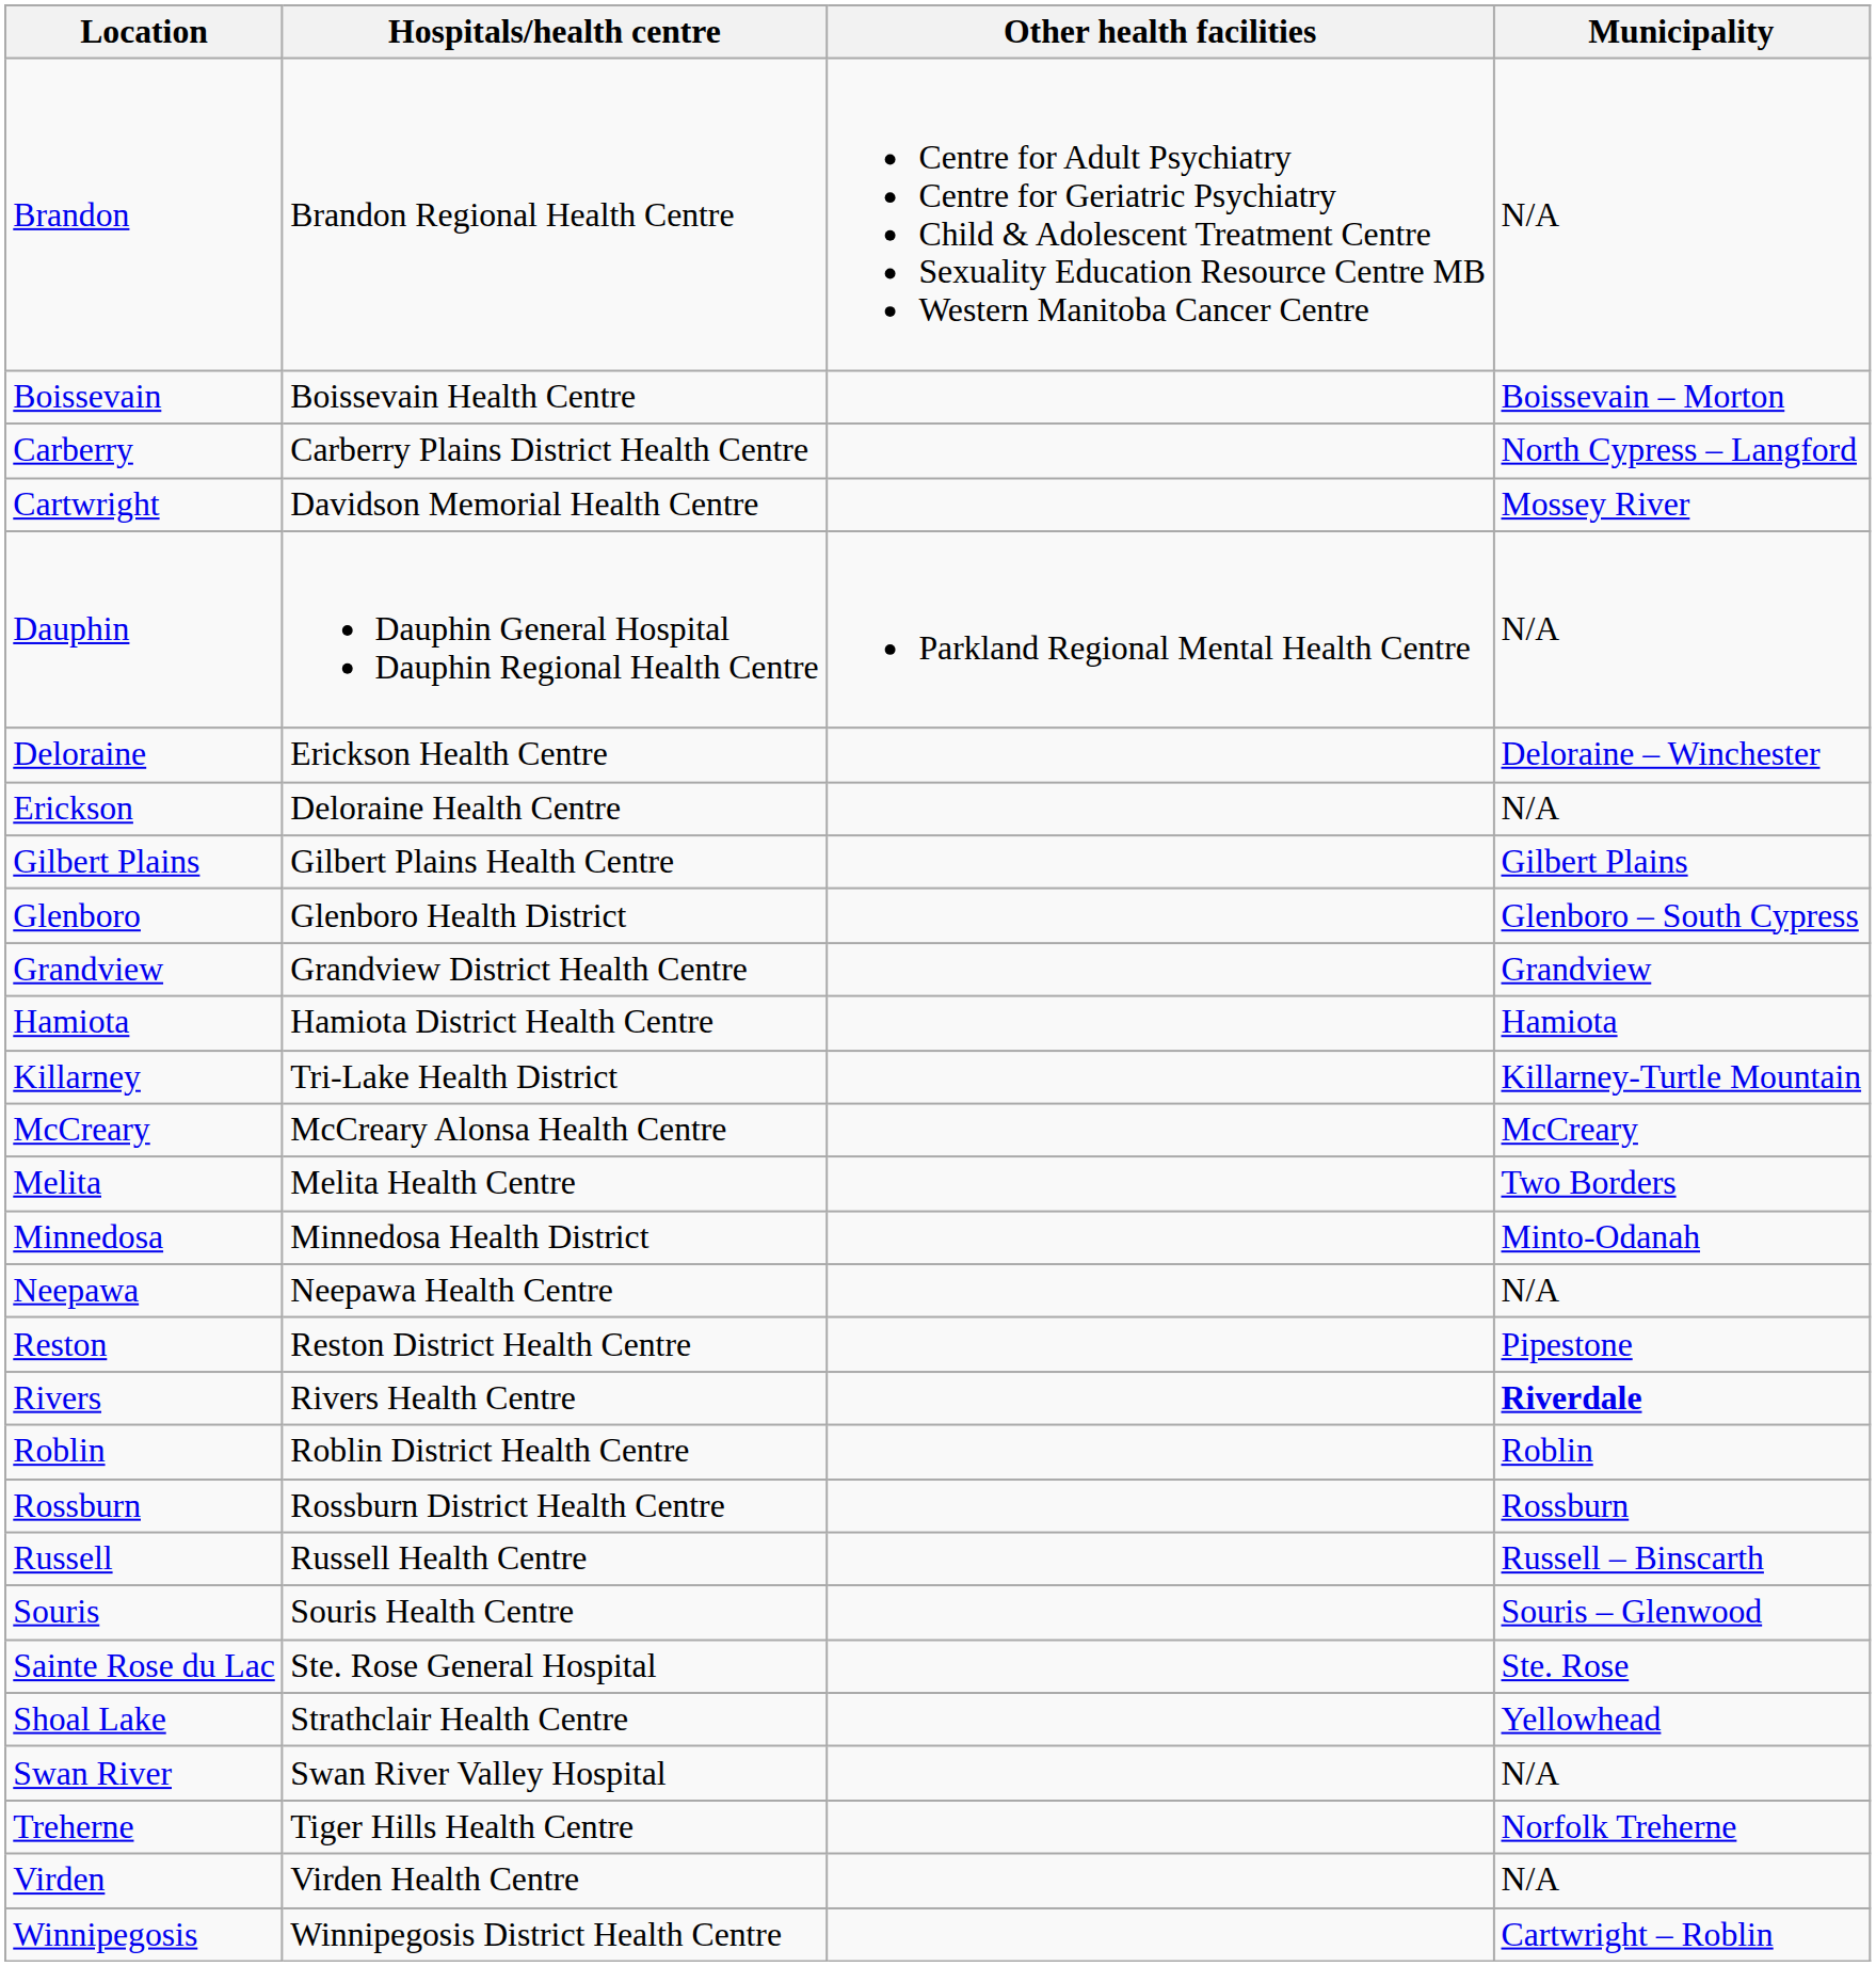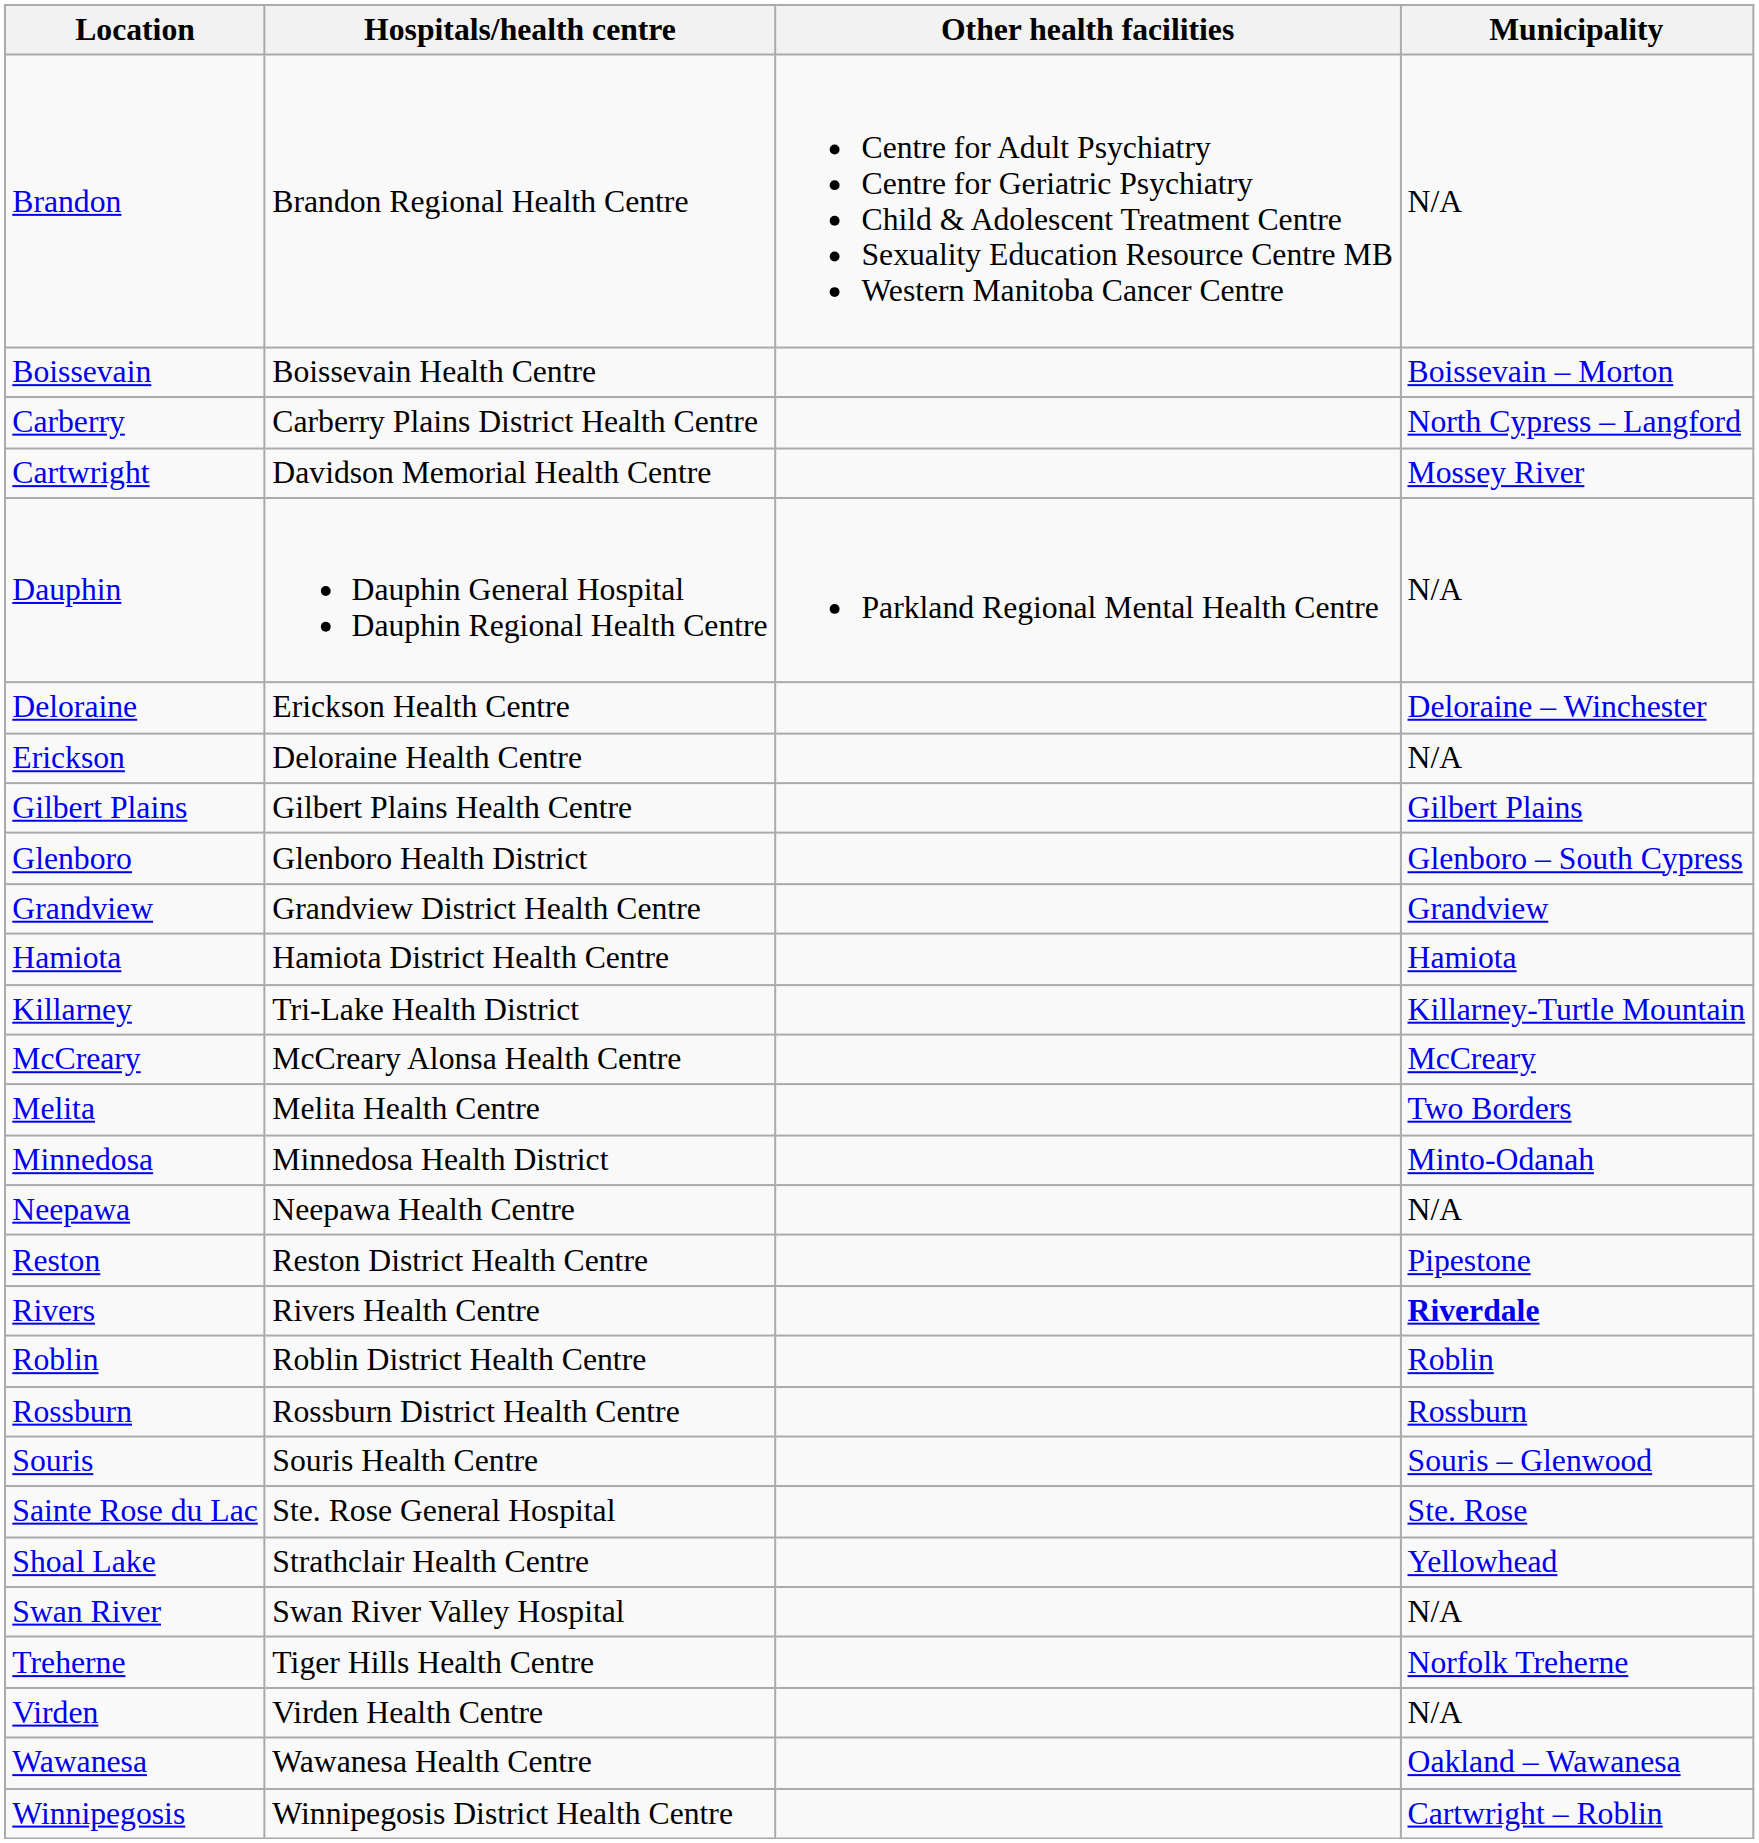 <table class="wikitable">
 <tr>
 <th>Location</th>
 <th>Hospitals/health centre</th>
 <th>Other health facilities</th>
 <th>Municipality</th>
 </tr>
 <tr>
 <td><a href='#'>Brandon</a></td>
 <td>Brandon Regional Health Centre</td>
 <td><br><ul><li>Centre for Adult Psychiatry</li><li>Centre for Geriatric Psychiatry</li><li>Child & Adolescent Treatment Centre</li><li>Sexuality Education Resource Centre MB</li><li>Western Manitoba Cancer Centre</li></ul></td>
 <td>N/A</td>
 </tr>
 <tr>
 <td><a href='#'>Boissevain</a></td>
 <td>Boissevain Health Centre</td>
 <td></td>
 <td><a href='#'>Boissevain – Morton</a></td>
 </tr>
 <tr>
 <td><a href='#'>Carberry</a></td>
 <td>Carberry Plains District Health Centre</td>
 <td></td>
 <td><a href='#'>North Cypress – Langford</a></td>
 </tr>
 <tr>
 <td><a href='#'>Cartwright</a></td>
 <td>Davidson Memorial Health Centre</td>
 <td></td>
 <td><a href='#'>Mossey River</a></td>
 </tr>
 <tr>
 <td><a href='#'>Dauphin</a></td>
 <td><br><ul><li>Dauphin General Hospital</li><li>Dauphin Regional Health Centre</li></ul></td>
 <td><br><ul><li>Parkland Regional Mental Health Centre</li></ul></td>
 <td>N/A</td>
 </tr>
 <tr>
 <td><a href='#'>Deloraine</a></td>
 <td>Erickson Health Centre</td>
 <td></td>
 <td><a href='#'>Deloraine – Winchester</a></td>
 </tr>
 <tr>
 <td><a href='#'>Erickson</a></td>
 <td>Deloraine Health Centre</td>
 <td></td>
 <td>N/A</td>
 </tr>
 <tr>
 <td><a href='#'>Gilbert Plains</a></td>
 <td>Gilbert Plains Health Centre</td>
 <td></td>
 <td><a href='#'>Gilbert Plains</a></td>
 </tr>
 <tr>
 <td><a href='#'>Glenboro</a></td>
 <td>Glenboro Health District</td>
 <td></td>
 <td><a href='#'>Glenboro – South Cypress</a></td>
 </tr>
 <tr>
 <td><a href='#'>Grandview</a></td>
 <td>Grandview District Health Centre</td>
 <td></td>
 <td><a href='#'>Grandview</a></td>
 </tr>
 <tr>
 <td><a href='#'>Hamiota</a></td>
 <td>Hamiota District Health Centre</td>
 <td></td>
 <td><a href='#'>Hamiota</a></td>
 </tr>
 <tr>
 <td><a href='#'>Killarney</a></td>
 <td>Tri-Lake Health District</td>
 <td></td>
 <td><a href='#'>Killarney-Turtle Mountain</a></td>
 </tr>
 <tr>
 <td><a href='#'>McCreary</a></td>
 <td>McCreary Alonsa Health Centre</td>
 <td></td>
 <td><a href='#'>McCreary</a></td>
 </tr>
 <tr>
 <td><a href='#'>Melita</a></td>
 <td>Melita Health Centre</td>
 <td></td>
 <td><a href='#'>Two Borders</a></td>
 </tr>
 <tr>
 <td><a href='#'>Minnedosa</a></td>
 <td>Minnedosa Health District</td>
 <td></td>
 <td><a href='#'>Minto-Odanah</a></td>
 </tr>
 <tr>
 <td><a href='#'>Neepawa</a></td>
 <td>Neepawa Health Centre</td>
 <td></td>
 <td>N/A</td>
 </tr>
 <tr>
 <td><a href='#'>Reston</a></td>
 <td>Reston District Health Centre</td>
 <td></td>
 <td><a href='#'>Pipestone</a></td>
 </tr>
 <tr>
 <td><a href='#'>Rivers</a></td>
 <td>Rivers Health Centre</td>
 <td></td>
 <td><strong><a href='#'>Riverdale</a></strong></td>
 </tr>
 <tr>
 <td><a href='#'>Roblin</a></td>
 <td>Roblin District Health Centre</td>
 <td></td>
 <td><a href='#'>Roblin</a></td>
 </tr>
 <tr>
 <td><a href='#'>Rossburn</a></td>
 <td>Rossburn District Health Centre</td>
 <td></td>
 <td><a href='#'>Rossburn</a></td>
 </tr>
 <tr>
-<td><a href='#'>Russell</a></td>
-<td>Russell Health Centre</td>
-<td></td>
-<td><a href='#'>Russell – Binscarth</a></td>
-</tr>
-<tr>
 <td><a href='#'>Souris</a></td>
 <td>Souris Health Centre</td>
 <td></td>
 <td><a href='#'>Souris – Glenwood</a></td>
 </tr>
 <tr>
 <td><a href='#'>Sainte Rose du Lac</a></td>
 <td>Ste. Rose General Hospital</td>
 <td></td>
 <td><a href='#'>Ste. Rose</a></td>
 </tr>
 <tr>
 <td><a href='#'>Shoal Lake</a></td>
 <td>Strathclair Health Centre</td>
 <td></td>
 <td><a href='#'>Yellowhead</a></td>
 </tr>
 <tr>
 <td><a href='#'>Swan River</a></td>
 <td>Swan River Valley Hospital</td>
 <td></td>
 <td>N/A</td>
 </tr>
 <tr>
 <td><a href='#'>Treherne</a></td>
 <td>Tiger Hills Health Centre</td>
 <td></td>
 <td><a href='#'>Norfolk Treherne</a></td>
 </tr>
 <tr>
 <td><a href='#'>Virden</a></td>
 <td>Virden Health Centre</td>
 <td></td>
 <td>N/A</td>
 </tr>
 <tr>
+<td><a href='#'>Wawanesa</a></td>
+<td>Wawanesa Health Centre</td>
+<td></td>
+<td><a href='#'>Oakland – Wawanesa</a></td>
+</tr>
+<tr>
 <td><a href='#'>Winnipegosis</a></td>
 <td>Winnipegosis District Health Centre</td>
 <td></td>
 <td><a href='#'>Cartwright – Roblin</a></td>
 </tr>
 </table>
